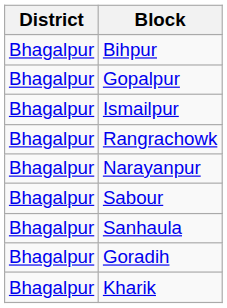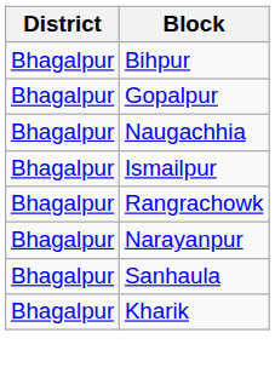 <table class="wikitable" style="float:left; margin-right:1em">
 <tr>
 <th>District</th>
 <th>Block</th>
 </tr>
 <tr>
 <td><a href='#'>Bhagalpur</a></td>
 <td><a href='#'>Bihpur</a></td>
 </tr>
 <tr>
 <td><a href='#'>Bhagalpur</a></td>
 <td><a href='#'>Gopalpur</a></td>
 </tr>
 <tr>
 <td><a href='#'>Bhagalpur</a></td>
+<td><a href='#'>Naugachhia</a></td>
+</tr>
+<tr>
+<td><a href='#'>Bhagalpur</a></td>
 <td><a href='#'>Ismailpur</a></td>
 </tr>
 <tr>
 <td><a href='#'>Bhagalpur</a></td>
 <td><a href='#'>Rangrachowk</a></td>
 </tr>
 <tr>
 <td><a href='#'>Bhagalpur</a></td>
 <td><a href='#'>Narayanpur</a></td>
 </tr>
 <tr>
 <td><a href='#'>Bhagalpur</a></td>
-<td><a href='#'>Sabour</a></td>
-</tr>
-<tr>
-<td><a href='#'>Bhagalpur</a></td>
 <td><a href='#'>Sanhaula</a></td>
-</tr>
-<tr>
-<td><a href='#'>Bhagalpur</a></td>
-<td><a href='#'>Goradih</a></td>
 </tr>
 <tr>
 <td><a href='#'>Bhagalpur</a></td>
 <td><a href='#'>Kharik</a></td>
 </tr>
 </table>
